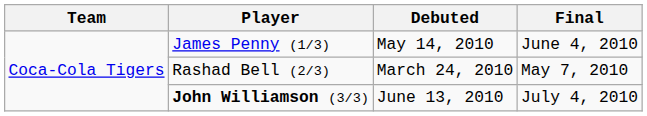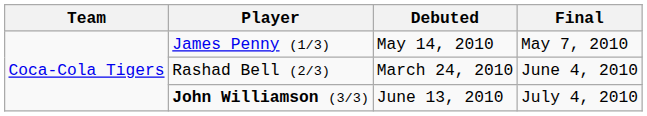 <table class=wikitable>
 <tr>
 <th>Team</th>
 <th>Player</th>
 <th>Debuted</th>
 <th>Final</th>
 </tr>
 <tr>
 <td rowspan=3><a href='#'>Coca-Cola Tigers</a></td>
 <td><a href='#'>James Penny</a> <small>(1/3)</small></td>
 <td>May 14, 2010</td>
-<td>June 4, 2010</td>
+<td>May 7, 2010</td>
 </tr>
 <tr>
 <td>Rashad Bell <small>(2/3)</small></td>
 <td>March 24, 2010</td>
-<td>May 7, 2010</td>
+<td>June 4, 2010</td>
 </tr>
 <tr>
 <td><strong>John Williamson</strong> <small>(3/3)</small></td>
 <td>June 13, 2010</td>
 <td>July 4, 2010</td>
 </tr>
 </table>
